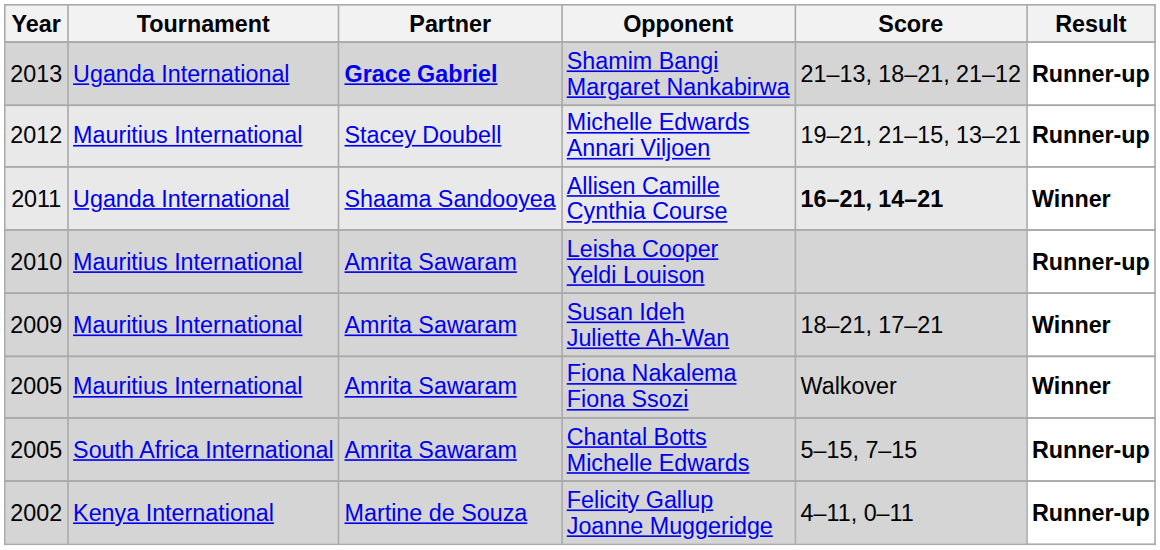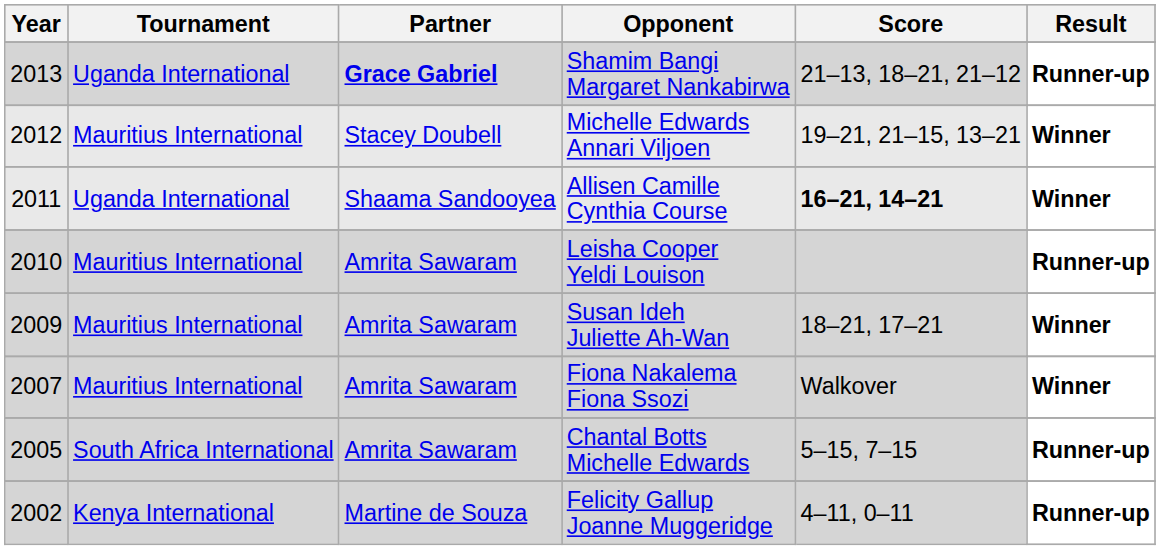 <table class="sortable wikitable" style="font-size: 90%;">
 <tr>
 <th>Year</th>
 <th>Tournament</th>
 <th>Partner</th>
 <th>Opponent</th>
 <th>Score</th>
 <th>Result</th>
 </tr>
 <tr>
 </tr>
 <tr style="background:#D5D5D5">
 <td align="center">2013</td>
 <td align="left"><a href='#'>Uganda International</a></td>
 <td align="left"><strong> <a href='#'>Grace Gabriel</a></strong></td>
 <td align="left"> <a href='#'>Shamim Bangi</a><br> <a href='#'>Margaret Nankabirwa</a></td>
 <td align="left">21–13, 18–21, 21–12</td>
 <td style="text-align:left; background:white"> <strong>Runner-up</strong></td>
 </tr>
 <tr>
 </tr>
 <tr style="background:#E9E9E9">
 <td align="center">2012</td>
 <td align="left"><a href='#'>Mauritius International</a></td>
 <td align="left"> <a href='#'>Stacey Doubell</a></td>
 <td align="left"> <a href='#'>Michelle Edwards</a><br> <a href='#'>Annari Viljoen</a></td>
 <td align="left">19–21, 21–15, 13–21</td>
-<td style="text-align:left; background:white"> <strong>Runner-up</strong></td>
+<td style="text-align:left; background:white"> <strong>Winner</strong></td>
 </tr>
 <tr>
 </tr>
 <tr style="background:#E9E9E9">
 <td align="center">2011</td>
 <td align="left"><a href='#'>Uganda International</a></td>
 <td align="left"> <a href='#'>Shaama Sandooyea</a></td>
 <td align="left"> <a href='#'>Allisen Camille</a><br> <a href='#'>Cynthia Course</a></td>
 <td align="left"><strong>16–21, 14–21</strong></td>
 <td style="text-align:left; background:white"> <strong>Winner</strong></td>
 </tr>
 <tr>
 </tr>
 <tr style="background:#D5D5D5">
 <td align="center">2010</td>
 <td align="left"><a href='#'>Mauritius International</a></td>
 <td align="left"> <a href='#'>Amrita Sawaram</a></td>
 <td align="left"> <a href='#'>Leisha Cooper</a><br> <a href='#'>Yeldi Louison</a></td>
 <td align="left"></td>
 <td style="text-align:left; background:white"> <strong>Runner-up</strong></td>
 </tr>
 <tr>
 </tr>
 <tr style="background:#D5D5D5">
 <td align="center">2009</td>
 <td align="left"><a href='#'>Mauritius International</a></td>
 <td align="left"> <a href='#'>Amrita Sawaram</a></td>
 <td align="left"> <a href='#'>Susan Ideh</a><br> <a href='#'>Juliette Ah-Wan</a></td>
 <td align="left">18–21, 17–21</td>
 <td style="text-align:left; background:white"> <strong>Winner</strong></td>
 </tr>
 <tr>
 </tr>
 <tr style="background:#D5D5D5">
-<td align="center">2005</td>
+<td align="center">2007</td>
 <td align="left"><a href='#'>Mauritius International</a></td>
 <td align="left"> <a href='#'>Amrita Sawaram</a></td>
 <td align="left"> <a href='#'>Fiona Nakalema</a><br> <a href='#'>Fiona Ssozi</a></td>
 <td align="left">Walkover</td>
 <td style="text-align:left; background:white"> <strong>Winner</strong></td>
 </tr>
 <tr>
 </tr>
 <tr style="background:#D5D5D5">
 <td align="center">2005</td>
 <td align="left"><a href='#'>South Africa International</a></td>
 <td align="left"> <a href='#'>Amrita Sawaram</a></td>
 <td align="left"> <a href='#'>Chantal Botts</a><br> <a href='#'>Michelle Edwards</a></td>
 <td align="left">5–15, 7–15</td>
 <td style="text-align:left; background:white"> <strong>Runner-up</strong></td>
 </tr>
 <tr>
 </tr>
 <tr style="background:#D5D5D5">
 <td align="center">2002</td>
 <td align="left"><a href='#'>Kenya International</a></td>
 <td align="left"> <a href='#'>Martine de Souza</a></td>
 <td align="left"> <a href='#'>Felicity Gallup</a><br> <a href='#'>Joanne Muggeridge</a></td>
 <td align="left">4–11, 0–11</td>
 <td style="text-align:left; background:white"> <strong>Runner-up</strong></td>
 </tr>
 </table>
